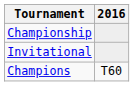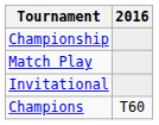 <table class="wikitable" style="text-align:center;">
 <tr>
 <th>Tournament</th>
 <th>2016</th>
 </tr>
 <tr>
 <td align="left"><a href='#'>Championship</a></td>
+<td style="background:#eeeeee;"></td>
+</tr>
+<tr>
+<td align="left"><a href='#'>Match Play</a></td>
 <td style="background:#eeeeee;"></td>
 </tr>
 <tr>
 <td align="left"><a href='#'>Invitational</a></td>
 <td style="background:#eeeeee;"></td>
 </tr>
 <tr>
 <td align="left"><a href='#'>Champions</a></td>
 <td>T60</td>
 </tr>
 </table>
